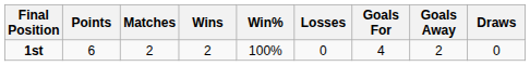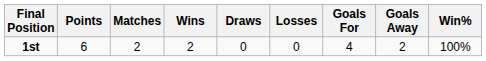 <table class="wikitable" style="font-size: 95%; text-align: center;">
 <tr>
 <th width=60>Final Position</th>
 <th width=60>Points</th>
 <th width=60>Matches</th>
 <th width=60>Wins</th>
-<th width=60>Win%</th>
+<th width=60>Draws</th>
 <th width=60>Losses</th>
 <th width=60>Goals For</th>
 <th width=60>Goals Away</th>
-<th width=60>Draws</th>
+<th width=60>Win%</th>
 </tr>
 <tr>
 <td><strong>1st</strong></td>
 <td>6</td>
 <td>2</td>
 <td>2</td>
-<td>100%</td>
+<td>0</td>
 <td>0</td>
 <td>4</td>
 <td>2</td>
-<td>0</td>
+<td>100%</td>
 </tr>
 </table>
